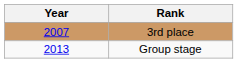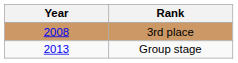 <table class="wikitable" style="text-align: center;font-size:90%;">
 <tr>
 <th width=125>Year</th>
 <th width=150>Rank</th>
 </tr>
 <tr bgcolor="#cc9966">
-<td> <a href='#'>2007</a></td>
+<td> <a href='#'>2008</a></td>
 <td>3rd place</td>
 </tr>
 <tr>
 <td> <a href='#'>2013</a></td>
 <td>Group stage</td>
 </tr>
 </table>
